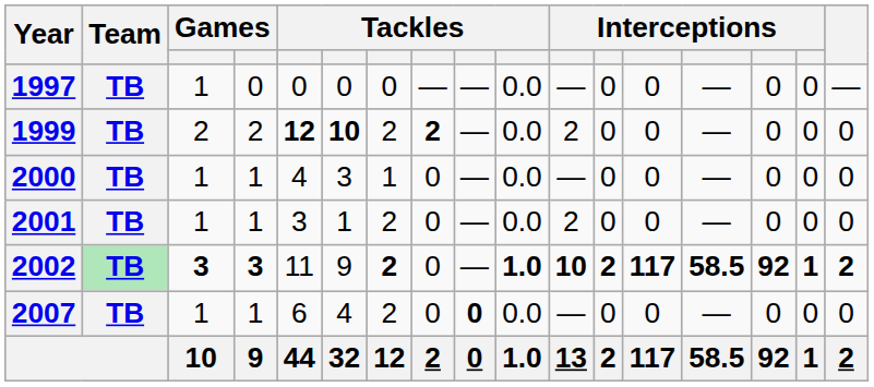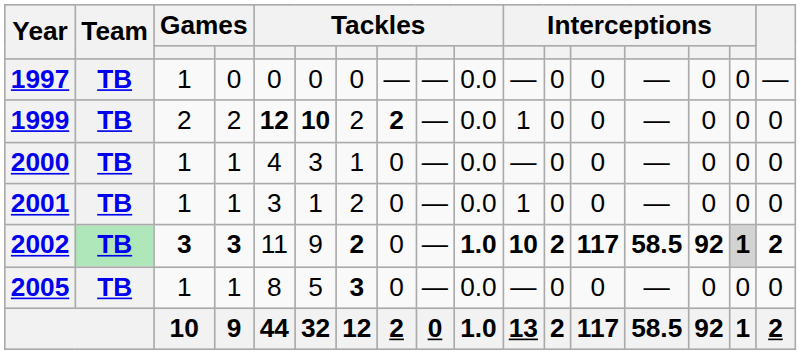 <table class="wikitable" style="text-align:center;">
 <tr>
 <th rowspan="2">Year</th>
 <th rowspan="2">Team</th>
 <th colspan="2">Games</th>
 <th colspan="6">Tackles</th>
 <th colspan="6">Interceptions</th>
 <th rowspan="2"></th>
 </tr>
 <tr>
 <th></th>
 <th></th>
 <th></th>
 <th></th>
 <th></th>
 <th></th>
 <th></th>
 <th></th>
 <th></th>
 <th></th>
 <th></th>
 <th></th>
 <th></th>
 <th></th>
 </tr>
 <tr>
 <th><a href='#'>1997</a></th>
 <th><a href='#'>TB</a></th>
 <td>1</td>
 <td>0</td>
 <td>0</td>
 <td>0</td>
 <td>0</td>
 <td>—</td>
 <td>—</td>
 <td>0.0</td>
 <td>—</td>
 <td>0</td>
 <td>0</td>
 <td>—</td>
 <td>0</td>
 <td>0</td>
 <td>—</td>
 </tr>
 <tr>
 <th><a href='#'>1999</a></th>
 <th><a href='#'>TB</a></th>
 <td>2</td>
 <td>2</td>
 <td><strong>12</strong></td>
 <td><strong>10</strong></td>
 <td>2</td>
 <td><strong>2</strong></td>
 <td>—</td>
 <td>0.0</td>
-<td>2</td>
+<td>1</td>
 <td>0</td>
 <td>0</td>
 <td>—</td>
 <td>0</td>
 <td>0</td>
 <td>0</td>
 </tr>
 <tr>
 <th><a href='#'>2000</a></th>
 <th><a href='#'>TB</a></th>
 <td>1</td>
 <td>1</td>
 <td>4</td>
 <td>3</td>
 <td>1</td>
 <td>0</td>
 <td>—</td>
 <td>0.0</td>
 <td>—</td>
 <td>0</td>
 <td>0</td>
 <td>—</td>
 <td>0</td>
 <td>0</td>
 <td>0</td>
 </tr>
 <tr>
 <th><a href='#'>2001</a></th>
 <th><a href='#'>TB</a></th>
 <td>1</td>
 <td>1</td>
 <td>3</td>
 <td>1</td>
 <td>2</td>
 <td>0</td>
 <td>—</td>
 <td>0.0</td>
-<td>2</td>
+<td>1</td>
 <td>0</td>
 <td>0</td>
 <td>—</td>
 <td>0</td>
 <td>0</td>
 <td>0</td>
 </tr>
 <tr>
 <th><a href='#'>2002</a></th>
 <th style="background:#afe6ba;"><a href='#'>TB</a></th>
 <td><strong>3</strong></td>
 <td><strong>3</strong></td>
 <td>11</td>
 <td>9</td>
 <td><strong>2</strong></td>
 <td>0</td>
 <td>—</td>
 <td><strong>1.0</strong></td>
 <td><strong>10</strong></td>
 <td><strong>2</strong></td>
 <td><strong>117</strong></td>
 <td><strong>58.5</strong></td>
 <td><strong>92</strong></td>
-<td><strong>1</strong></td>
+<td style="background: lightgrey;"><strong>1</strong></td>
 <td><strong>2</strong></td>
 </tr>
 <tr>
-<th><a href='#'>2007</a></th>
+<th><a href='#'>2005</a></th>
 <th><a href='#'>TB</a></th>
 <td>1</td>
 <td>1</td>
-<td>6</td>
-<td>4</td>
-<td>2</td>
+<td>8</td>
+<td>5</td>
+<td><strong>3</strong></td>
 <td>0</td>
-<td><strong>0</strong></td>
+<td>—</td>
 <td>0.0</td>
 <td>—</td>
 <td>0</td>
 <td>0</td>
 <td>—</td>
 <td>0</td>
 <td>0</td>
 <td>0</td>
 </tr>
 <tr>
 <th colspan="2"></th>
 <th>10</th>
 <th>9</th>
 <th>44</th>
 <th>32</th>
 <th>12</th>
 <th><u>2</u></th>
 <th><u>0</u></th>
 <th>1.0</th>
 <th><u>13</u></th>
 <th>2</th>
 <th>117</th>
 <th>58.5</th>
 <th>92</th>
 <th>1</th>
 <th><u>2</u></th>
 </tr>
 </table>
